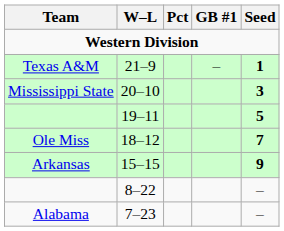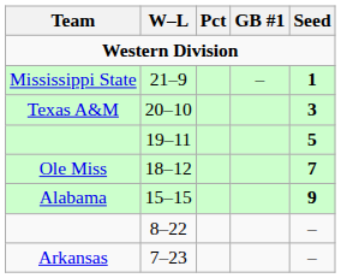 <table class="wikitable" style="float:left; margin-right:1em; text-align:center;">
 <tr>
 <th>Team</th>
 <th>W–L</th>
 <th>Pct</th>
 <th>GB #1</th>
 <th>Seed</th>
 </tr>
 <tr>
 <td colspan="7" align="center"><strong>Western Division</strong></td>
 </tr>
 <tr bgcolor=#ccffcc>
-<td><a href='#'>Texas A&M</a></td>
+<td><a href='#'>Mississippi State</a></td>
 <td>21–9</td>
 <td></td>
 <td>–</td>
 <td><strong>1</strong></td>
 </tr>
 <tr bgcolor=#ccffcc>
-<td><a href='#'>Mississippi State</a></td>
+<td><a href='#'>Texas A&M</a></td>
 <td>20–10</td>
 <td></td>
 <td></td>
 <td><strong>3</strong></td>
 </tr>
 <tr bgcolor=#ccffcc>
 <td></td>
 <td>19–11</td>
 <td></td>
 <td></td>
 <td><strong>5</strong></td>
 </tr>
 <tr bgcolor=#ccffcc>
 <td><a href='#'>Ole Miss</a></td>
 <td>18–12</td>
 <td></td>
 <td></td>
 <td><strong>7</strong></td>
 </tr>
 <tr bgcolor=#ccffcc>
-<td><a href='#'>Arkansas</a></td>
+<td><a href='#'>Alabama</a></td>
 <td>15–15</td>
 <td></td>
 <td></td>
 <td><strong>9</strong></td>
 </tr>
 <tr>
 <td></td>
 <td>8–22</td>
 <td></td>
 <td></td>
 <td>–</td>
 </tr>
 <tr>
-<td><a href='#'>Alabama</a></td>
+<td><a href='#'>Arkansas</a></td>
 <td>7–23</td>
 <td></td>
 <td></td>
 <td>–</td>
 </tr>
 </table>
